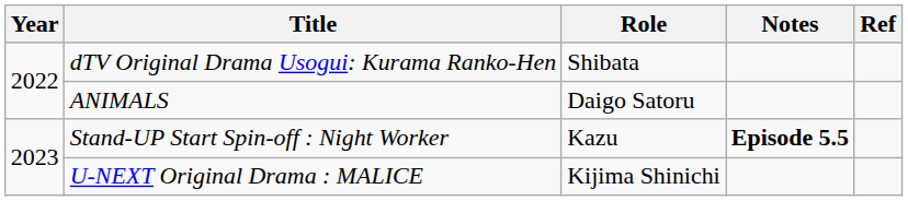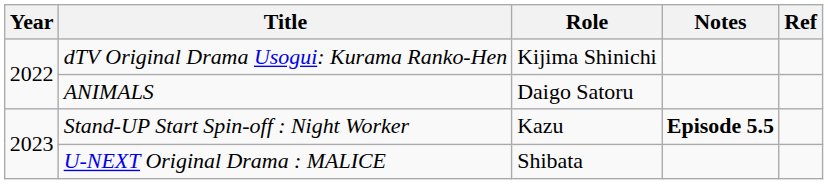 <table class="wikitable">
 <tr>
 <th>Year</th>
 <th>Title</th>
 <th>Role</th>
 <th>Notes</th>
 <th>Ref</th>
 </tr>
 <tr>
 <td rowspan="2">2022</td>
 <td><em>dTV Original Drama <a href='#'>Usogui</a>: Kurama Ranko-Hen</em></td>
-<td>Shibata</td>
+<td>Kijima Shinichi</td>
 <td></td>
 <td></td>
 </tr>
 <tr>
 <td><em>ANIMALS</em></td>
 <td>Daigo Satoru</td>
 <td></td>
 <td></td>
 </tr>
 <tr>
 <td rowspan="2">2023</td>
 <td><em>Stand-UP Start Spin-off : Night Worker</em></td>
 <td>Kazu</td>
 <td><strong>Episode 5.5</strong></td>
 <td></td>
 </tr>
 <tr>
 <td><em><a href='#'>U-NEXT</a> Original Drama : MALICE</em></td>
-<td>Kijima Shinichi</td>
+<td>Shibata</td>
 <td></td>
 <td></td>
 </tr>
 </table>
